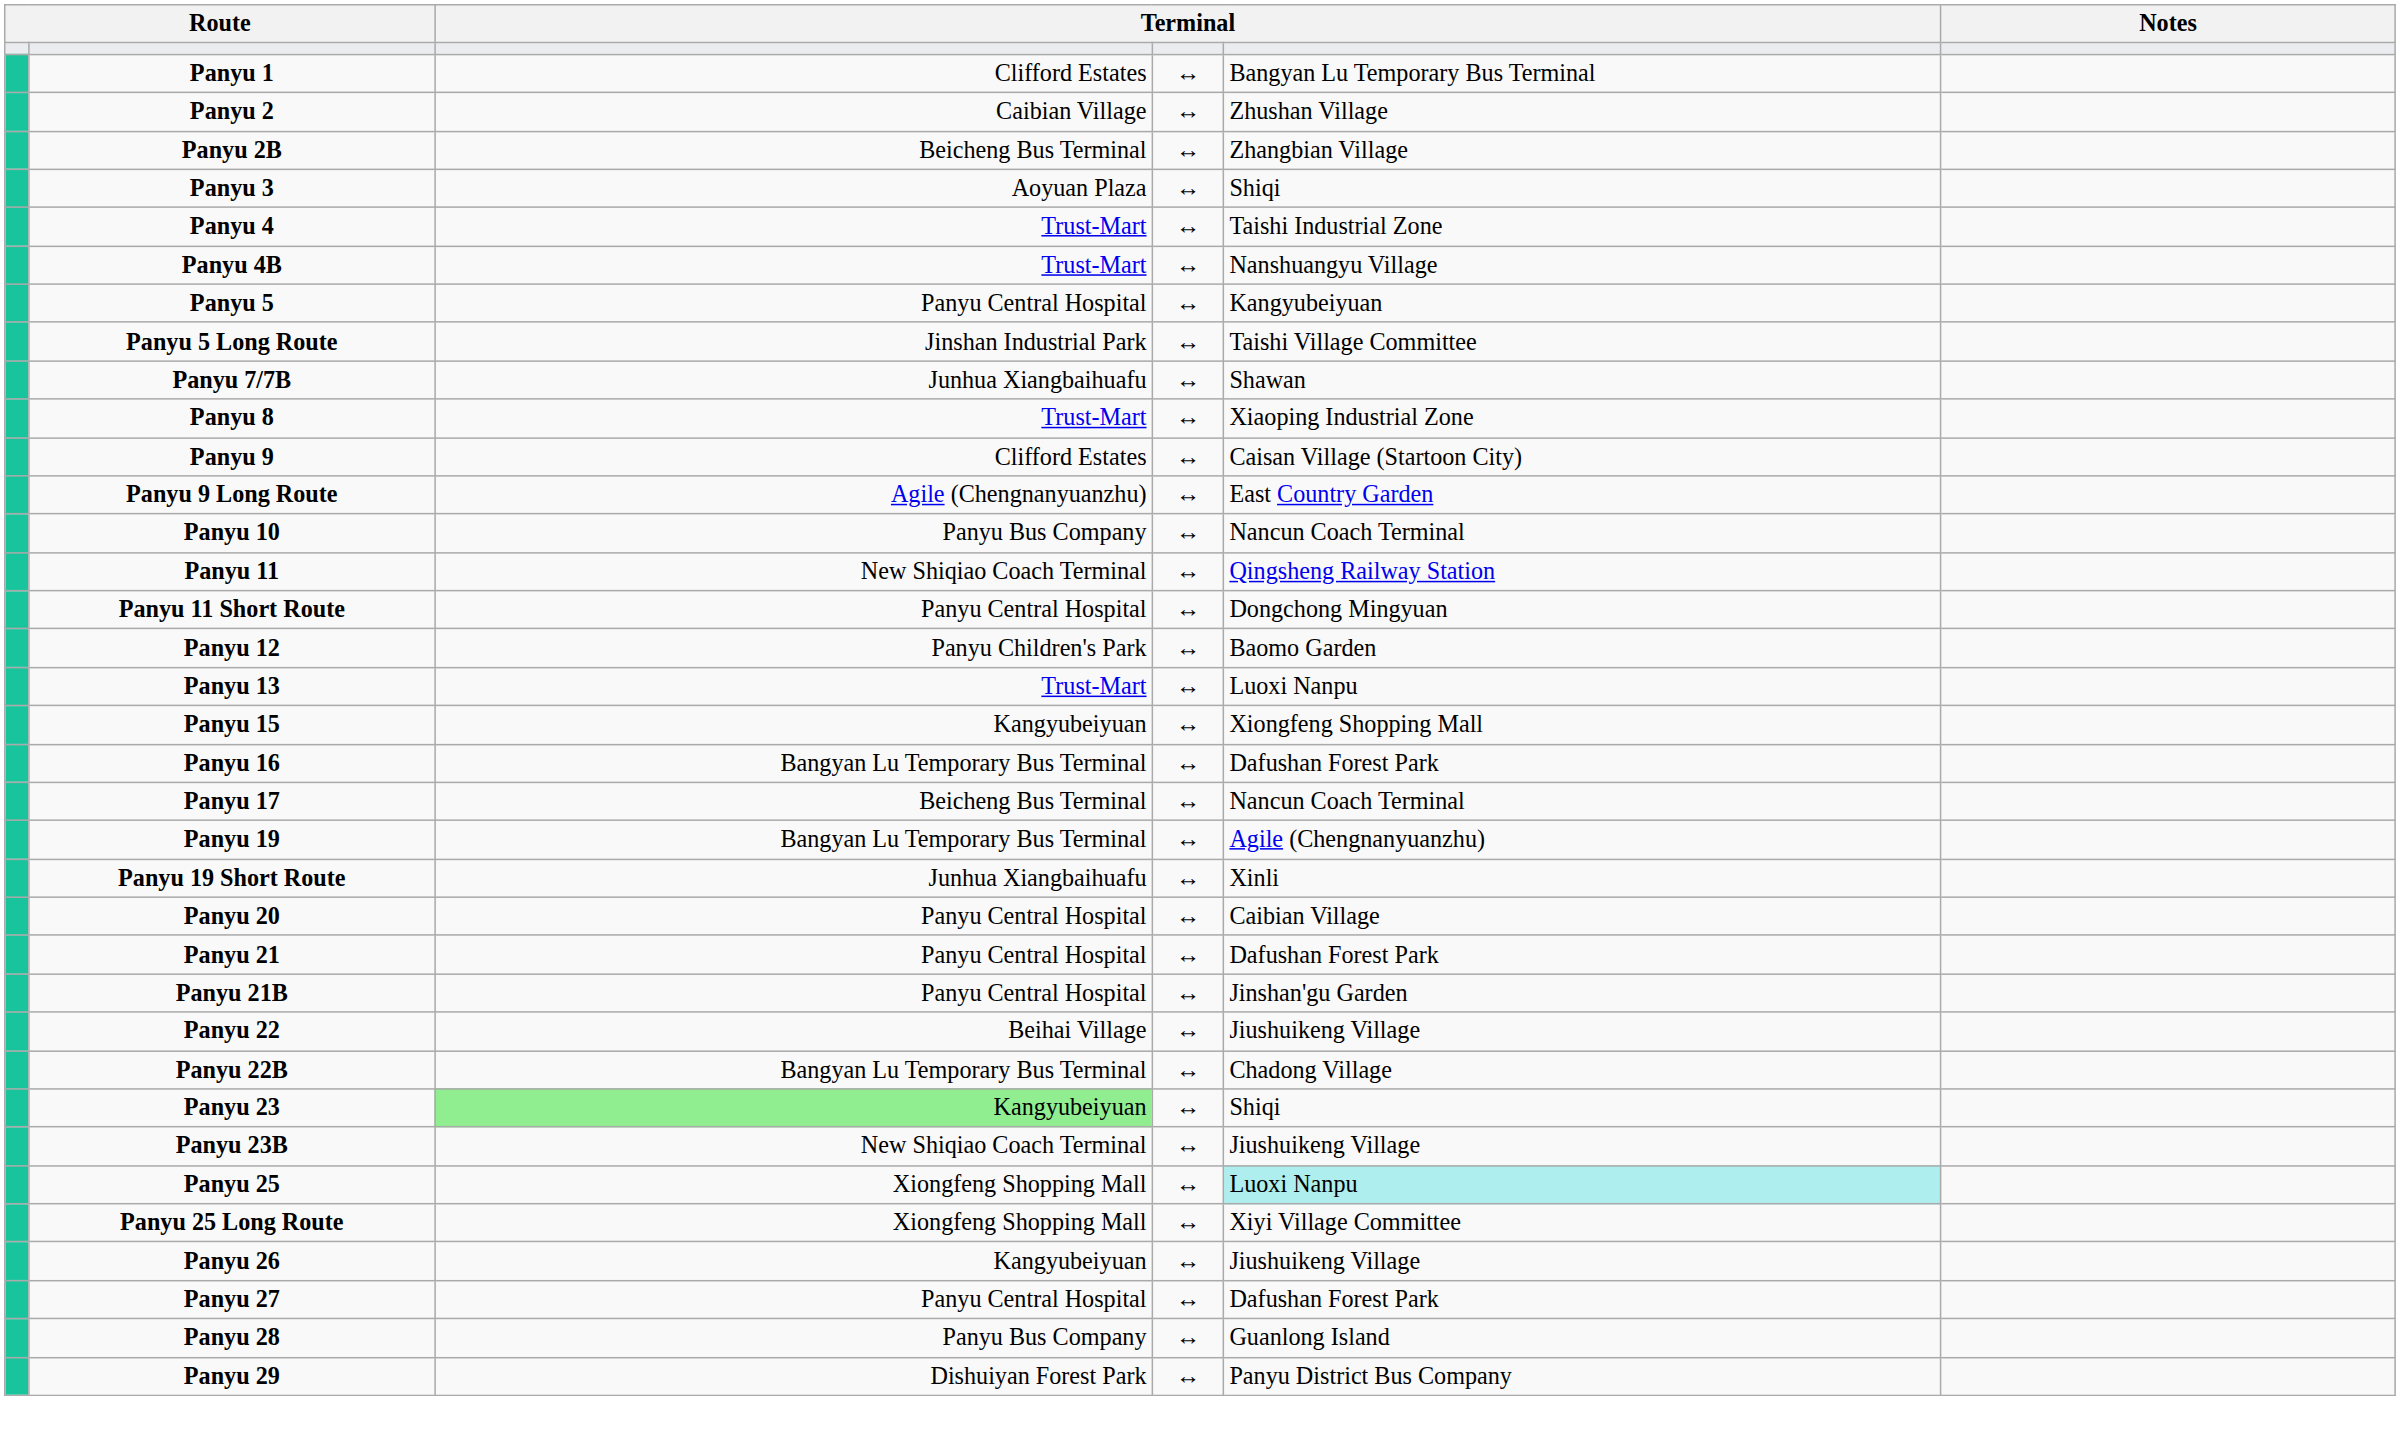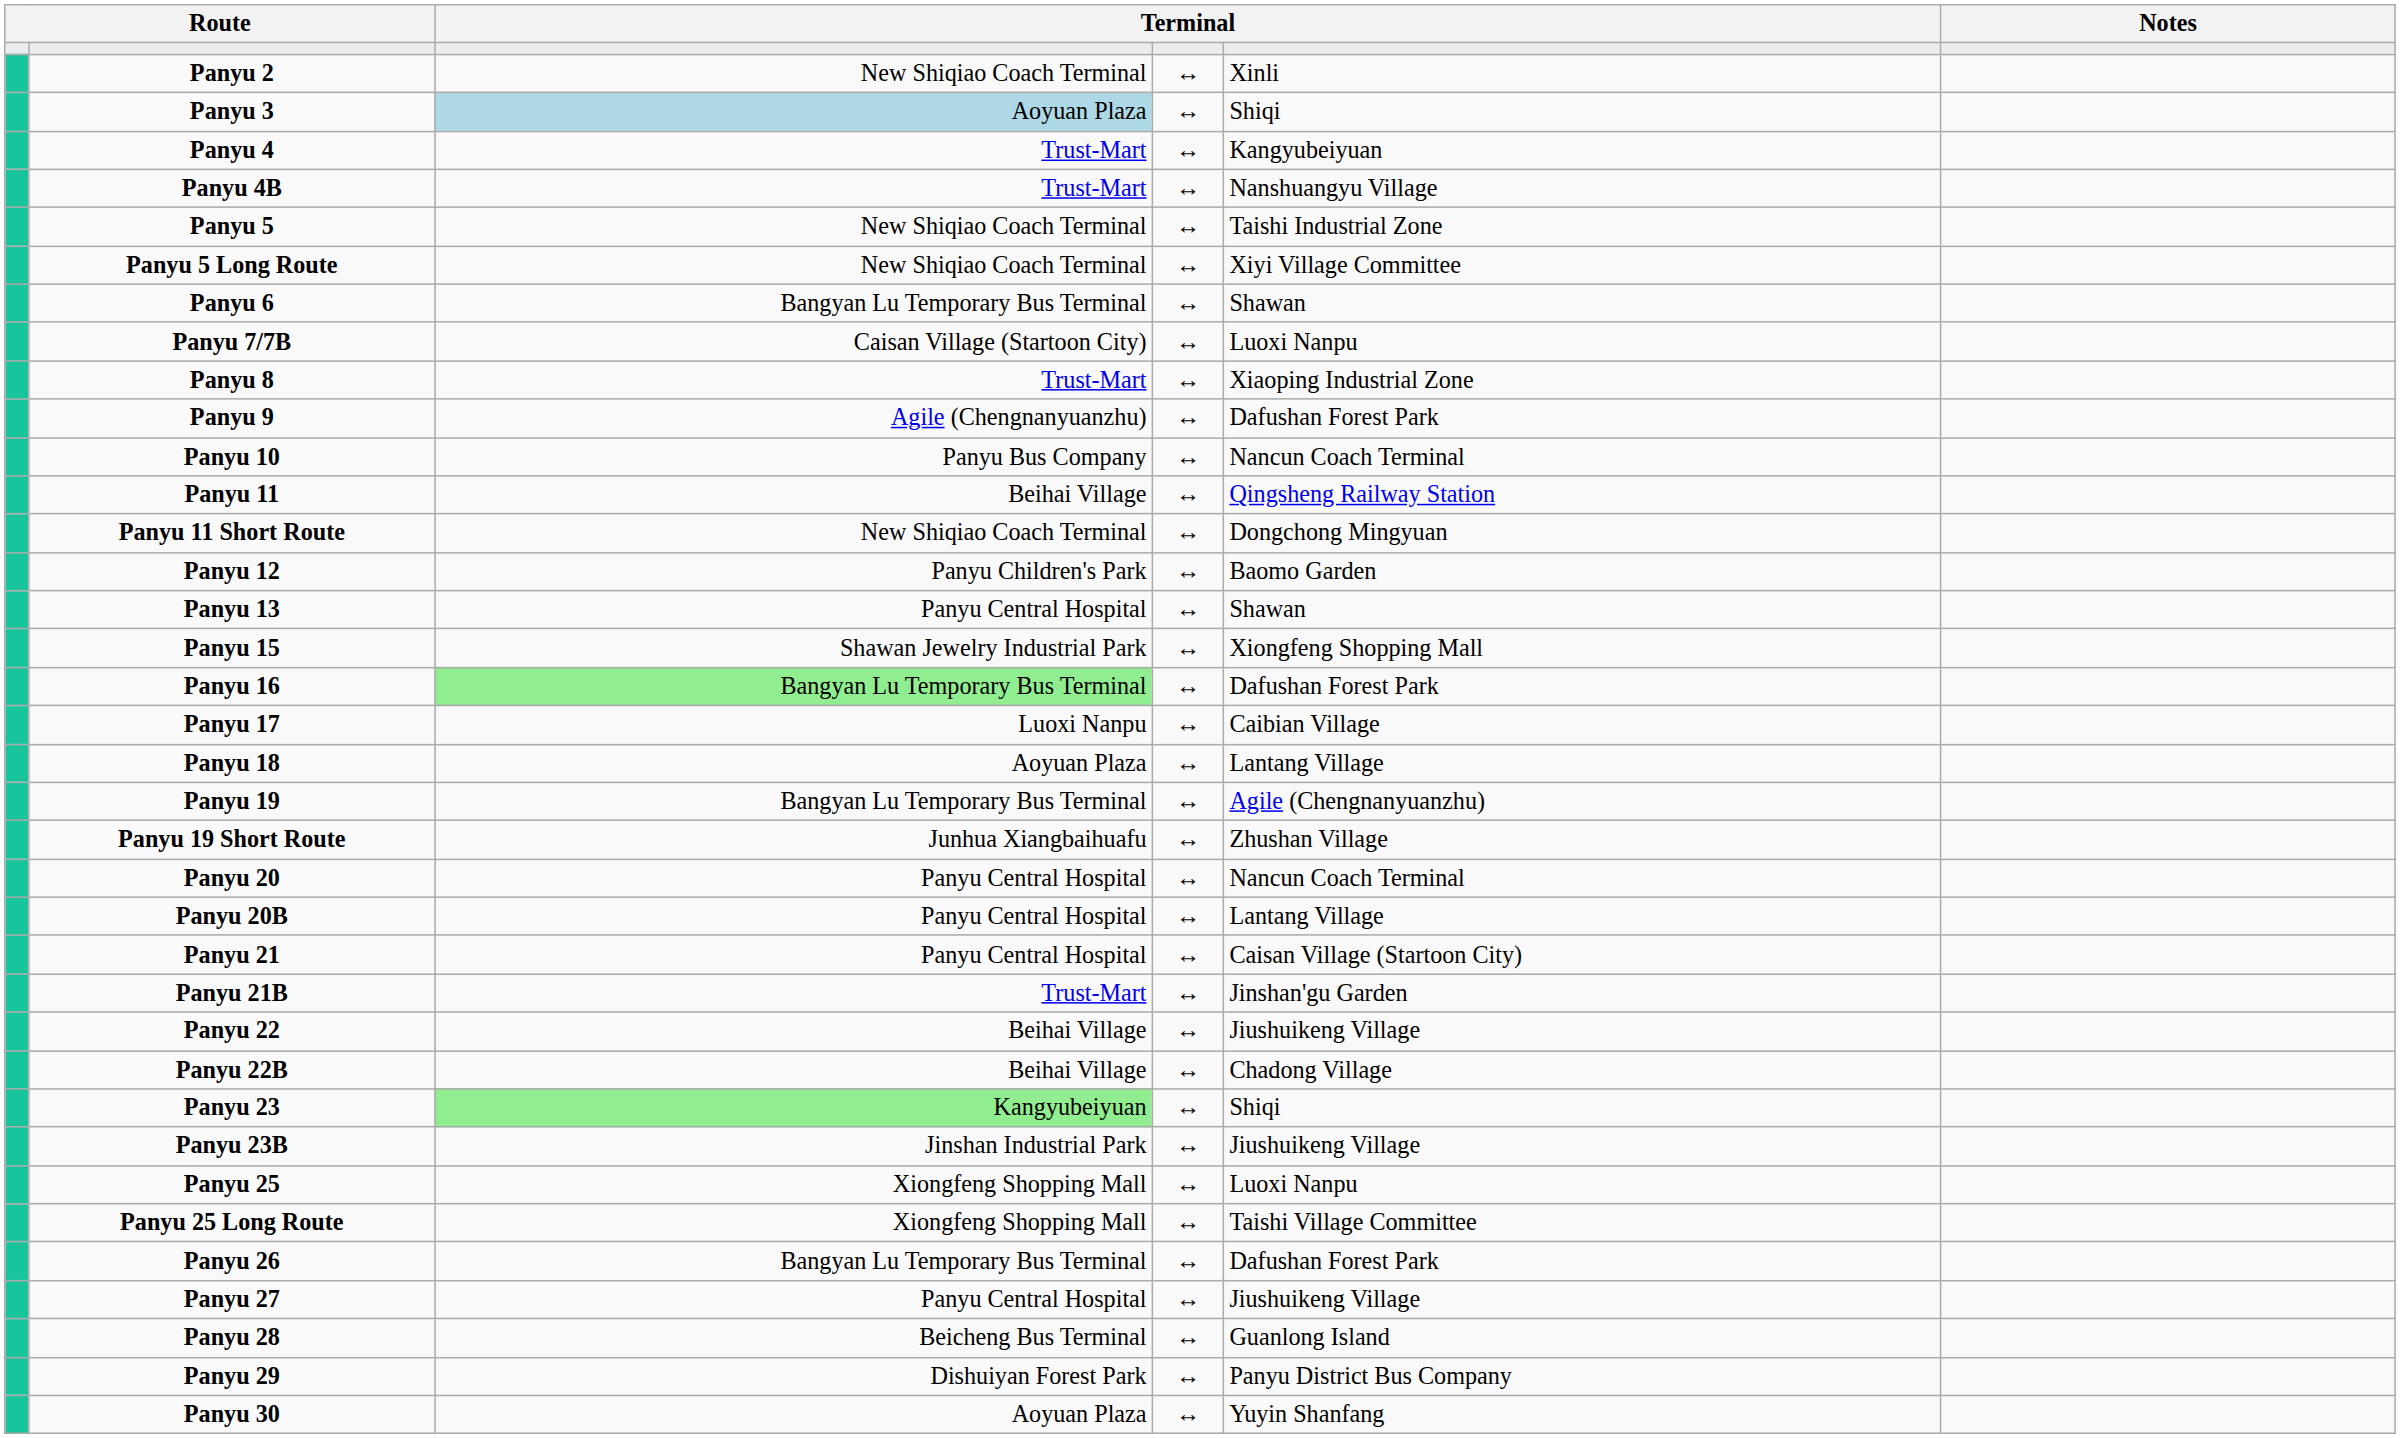 <table class="wikitable sortable" style="width:100%; text-align:center;">
 <tr>
 <th colspan="2" width="18%">Route</th>
 <th colspan="3">Terminal</th>
 <th width="19%">Notes</th>
 </tr>
 <tr style="background:#EAECF0" height=0>
 <td width="1%"></td>
 <td></td>
 <td width="30%"></td>
 <td></td>
 <td width="30%"></td>
 <td></td>
 </tr>
 <tr>
 <td style="background:#18c49c"></td>
-<td><strong>Panyu 1</strong></td>
-<td align=right>Clifford Estates</td>
+<td><strong>Panyu 2</strong></td>
+<td align=right>New Shiqiao Coach Terminal</td>
 <td>↔</td>
-<td align=left>Bangyan Lu Temporary Bus Terminal</td>
-<td></td>
-</tr>
-<tr>
-<td style="background:#18c49c"></td>
-<td><strong>Panyu 2</strong></td>
-<td align=right>Caibian Village</td>
-<td>↔</td>
-<td align=left>Zhushan Village</td>
-<td></td>
-</tr>
-<tr>
-<td style="background:#18c49c"></td>
-<td><strong>Panyu 2B</strong></td>
-<td align=right>Beicheng Bus Terminal</td>
-<td>↔</td>
-<td align=left>Zhangbian Village</td>
+<td align=left>Xinli</td>
 <td></td>
 </tr>
 <tr>
 <td style="background:#18c49c"></td>
 <td><strong>Panyu 3</strong></td>
-<td align=right>Aoyuan Plaza</td>
+<td align=right style="background: lightblue;">Aoyuan Plaza</td>
 <td>↔</td>
 <td align=left>Shiqi</td>
 <td></td>
 </tr>
 <tr>
 <td style="background:#18c49c"></td>
 <td><strong>Panyu 4</strong></td>
 <td align=right><a href='#'>Trust-Mart</a></td>
 <td>↔</td>
-<td align=left>Taishi Industrial Zone</td>
+<td align=left>Kangyubeiyuan</td>
 <td></td>
 </tr>
 <tr>
 <td style="background:#18c49c"></td>
 <td><strong>Panyu 4B</strong></td>
 <td align=right><a href='#'>Trust-Mart</a></td>
 <td>↔</td>
 <td align=left>Nanshuangyu Village</td>
 <td></td>
 </tr>
 <tr>
 <td style="background:#18c49c"></td>
 <td><strong>Panyu 5</strong></td>
-<td align=right>Panyu Central Hospital</td>
+<td align=right>New Shiqiao Coach Terminal</td>
 <td>↔</td>
-<td align=left>Kangyubeiyuan</td>
+<td align=left>Taishi Industrial Zone</td>
 <td></td>
 </tr>
 <tr>
 <td style="background:#18c49c"></td>
 <td><strong>Panyu 5 Long Route</strong></td>
-<td align=right>Jinshan Industrial Park</td>
+<td align=right>New Shiqiao Coach Terminal</td>
 <td>↔</td>
-<td align=left>Taishi Village Committee</td>
+<td align=left>Xiyi Village Committee</td>
+<td></td>
+</tr>
+<tr>
+<td style="background:#18c49c"></td>
+<td><strong>Panyu 6</strong></td>
+<td align=right>Bangyan Lu Temporary Bus Terminal</td>
+<td>↔</td>
+<td align=left>Shawan</td>
 <td></td>
 </tr>
 <tr>
 <td style="background:#18c49c"></td>
 <td><strong>Panyu 7/7B</strong></td>
-<td align=right>Junhua Xiangbaihuafu</td>
+<td align=right>Caisan Village (Startoon City)</td>
 <td>↔</td>
-<td align=left>Shawan</td>
+<td align=left>Luoxi Nanpu</td>
 <td></td>
 </tr>
 <tr>
 <td style="background:#18c49c"></td>
 <td><strong>Panyu 8</strong></td>
 <td align=right><a href='#'>Trust-Mart</a></td>
 <td>↔</td>
 <td align=left>Xiaoping Industrial Zone</td>
 <td></td>
 </tr>
 <tr>
 <td style="background:#18c49c"></td>
 <td><strong>Panyu 9</strong></td>
-<td align=right>Clifford Estates</td>
-<td>↔</td>
-<td align=left>Caisan Village (Startoon City)</td>
-<td></td>
-</tr>
-<tr>
-<td style="background:#18c49c"></td>
-<td><strong>Panyu 9 Long Route</strong></td>
 <td align=right><a href='#'>Agile</a> (Chengnanyuanzhu)</td>
 <td>↔</td>
-<td align=left>East <a href='#'>Country Garden</a></td>
+<td align=left>Dafushan Forest Park</td>
 <td></td>
 </tr>
 <tr>
 <td style="background:#18c49c"></td>
 <td><strong>Panyu 10</strong></td>
 <td align=right>Panyu Bus Company</td>
 <td>↔</td>
 <td align=left>Nancun Coach Terminal</td>
 <td></td>
 </tr>
 <tr>
 <td style="background:#18c49c"></td>
 <td><strong>Panyu 11</strong></td>
-<td align=right>New Shiqiao Coach Terminal</td>
+<td align=right>Beihai Village</td>
 <td>↔</td>
 <td align=left><a href='#'>Qingsheng Railway Station</a></td>
 <td></td>
 </tr>
 <tr>
 <td style="background:#18c49c"></td>
 <td><strong>Panyu 11 Short Route</strong></td>
-<td align=right>Panyu Central Hospital</td>
+<td align=right>New Shiqiao Coach Terminal</td>
 <td>↔</td>
 <td align=left>Dongchong Mingyuan</td>
 <td></td>
 </tr>
 <tr>
 <td style="background:#18c49c"></td>
 <td><strong>Panyu 12</strong></td>
 <td align=right>Panyu Children's Park</td>
 <td>↔</td>
 <td align=left>Baomo Garden</td>
 <td></td>
 </tr>
 <tr>
 <td style="background:#18c49c"></td>
 <td><strong>Panyu 13</strong></td>
-<td align=right><a href='#'>Trust-Mart</a></td>
+<td align=right>Panyu Central Hospital</td>
 <td>↔</td>
-<td align=left>Luoxi Nanpu</td>
+<td align=left>Shawan</td>
 <td></td>
 </tr>
 <tr>
 <td style="background:#18c49c"></td>
 <td><strong>Panyu 15</strong></td>
-<td align=right>Kangyubeiyuan</td>
+<td align=right>Shawan Jewelry Industrial Park</td>
 <td>↔</td>
 <td align=left>Xiongfeng Shopping Mall</td>
 <td></td>
 </tr>
 <tr>
 <td style="background:#18c49c"></td>
 <td><strong>Panyu 16</strong></td>
-<td align=right>Bangyan Lu Temporary Bus Terminal</td>
+<td align=right style="background: lightgreen;">Bangyan Lu Temporary Bus Terminal</td>
 <td>↔</td>
 <td align=left>Dafushan Forest Park</td>
 <td></td>
 </tr>
 <tr>
 <td style="background:#18c49c"></td>
 <td><strong>Panyu 17</strong></td>
-<td align=right>Beicheng Bus Terminal</td>
+<td align=right>Luoxi Nanpu</td>
 <td>↔</td>
-<td align=left>Nancun Coach Terminal</td>
+<td align=left>Caibian Village</td>
+<td></td>
+</tr>
+<tr>
+<td style="background:#18c49c"></td>
+<td><strong>Panyu 18</strong></td>
+<td align=right>Aoyuan Plaza</td>
+<td>↔</td>
+<td align=left>Lantang Village</td>
 <td></td>
 </tr>
 <tr>
 <td style="background:#18c49c"></td>
 <td><strong>Panyu 19</strong></td>
 <td align=right>Bangyan Lu Temporary Bus Terminal</td>
 <td>↔</td>
 <td align=left><a href='#'>Agile</a> (Chengnanyuanzhu)</td>
 <td></td>
 </tr>
 <tr>
 <td style="background:#18c49c"></td>
 <td><strong>Panyu 19 Short Route</strong></td>
 <td align=right>Junhua Xiangbaihuafu</td>
 <td>↔</td>
-<td align=left>Xinli</td>
+<td align=left>Zhushan Village</td>
 <td></td>
 </tr>
 <tr>
 <td style="background:#18c49c"></td>
 <td><strong>Panyu 20</strong></td>
 <td align=right>Panyu Central Hospital</td>
 <td>↔</td>
-<td align=left>Caibian Village</td>
+<td align=left>Nancun Coach Terminal</td>
+<td></td>
+</tr>
+<tr>
+<td style="background:#18c49c"></td>
+<td><strong>Panyu 20B</strong></td>
+<td align=right>Panyu Central Hospital</td>
+<td>↔</td>
+<td align=left>Lantang Village</td>
 <td></td>
 </tr>
 <tr>
 <td style="background:#18c49c"></td>
 <td><strong>Panyu 21</strong></td>
 <td align=right>Panyu Central Hospital</td>
 <td>↔</td>
-<td align=left>Dafushan Forest Park</td>
+<td align=left>Caisan Village (Startoon City)</td>
 <td></td>
 </tr>
 <tr>
 <td style="background:#18c49c"></td>
 <td><strong>Panyu 21B</strong></td>
-<td align=right>Panyu Central Hospital</td>
+<td align=right><a href='#'>Trust-Mart</a></td>
 <td>↔</td>
 <td align=left>Jinshan'gu Garden</td>
 <td></td>
 </tr>
 <tr>
 <td style="background:#18c49c"></td>
 <td><strong>Panyu 22</strong></td>
 <td align=right>Beihai Village</td>
 <td>↔</td>
 <td align=left>Jiushuikeng Village</td>
 <td></td>
 </tr>
 <tr>
 <td style="background:#18c49c"></td>
 <td><strong>Panyu 22B</strong></td>
-<td align=right>Bangyan Lu Temporary Bus Terminal</td>
+<td align=right>Beihai Village</td>
 <td>↔</td>
 <td align=left>Chadong Village</td>
 <td></td>
 </tr>
 <tr>
 <td style="background:#18c49c"></td>
 <td><strong>Panyu 23</strong></td>
 <td align=right style="background: lightgreen;">Kangyubeiyuan</td>
 <td>↔</td>
 <td align=left>Shiqi</td>
 <td></td>
 </tr>
 <tr>
 <td style="background:#18c49c"></td>
 <td><strong>Panyu 23B</strong></td>
-<td align=right>New Shiqiao Coach Terminal</td>
+<td align=right>Jinshan Industrial Park</td>
 <td>↔</td>
 <td align=left>Jiushuikeng Village</td>
 <td></td>
 </tr>
 <tr>
 <td style="background:#18c49c"></td>
 <td><strong>Panyu 25</strong></td>
 <td align=right>Xiongfeng Shopping Mall</td>
 <td>↔</td>
-<td align=left style="background: paleturquoise;">Luoxi Nanpu</td>
+<td align=left>Luoxi Nanpu</td>
 <td></td>
 </tr>
 <tr>
 <td style="background:#18c49c"></td>
 <td><strong>Panyu 25 Long Route</strong></td>
 <td align=right>Xiongfeng Shopping Mall</td>
 <td>↔</td>
-<td align=left>Xiyi Village Committee</td>
+<td align=left>Taishi Village Committee</td>
 <td></td>
 </tr>
 <tr>
 <td style="background:#18c49c"></td>
 <td><strong>Panyu 26</strong></td>
-<td align=right>Kangyubeiyuan</td>
+<td align=right>Bangyan Lu Temporary Bus Terminal</td>
 <td>↔</td>
-<td align=left>Jiushuikeng Village</td>
+<td align=left>Dafushan Forest Park</td>
 <td></td>
 </tr>
 <tr>
 <td style="background:#18c49c"></td>
 <td><strong>Panyu 27</strong></td>
 <td align=right>Panyu Central Hospital</td>
 <td>↔</td>
-<td align=left>Dafushan Forest Park</td>
+<td align=left>Jiushuikeng Village</td>
 <td></td>
 </tr>
 <tr>
 <td style="background:#18c49c"></td>
 <td><strong>Panyu 28</strong></td>
-<td align=right>Panyu Bus Company</td>
+<td align=right>Beicheng Bus Terminal</td>
 <td>↔</td>
 <td align=left>Guanlong Island</td>
 <td></td>
 </tr>
 <tr>
 <td style="background:#18c49c"></td>
 <td><strong>Panyu 29</strong></td>
 <td align=right>Dishuiyan Forest Park</td>
 <td>↔</td>
 <td align=left>Panyu District Bus Company</td>
 <td></td>
 </tr>
+<tr>
+<td style="background:#18c49c"></td>
+<td><strong>Panyu 30</strong></td>
+<td align=right>Aoyuan Plaza</td>
+<td>↔</td>
+<td align=left>Yuyin Shanfang</td>
+<td></td>
+</tr>
 </table>
